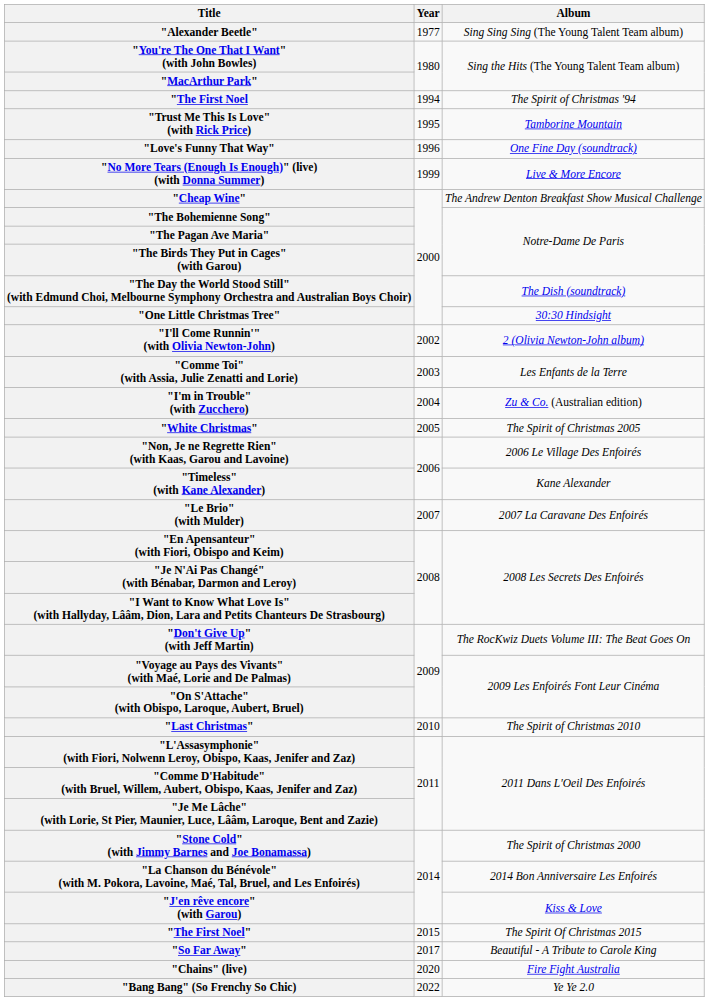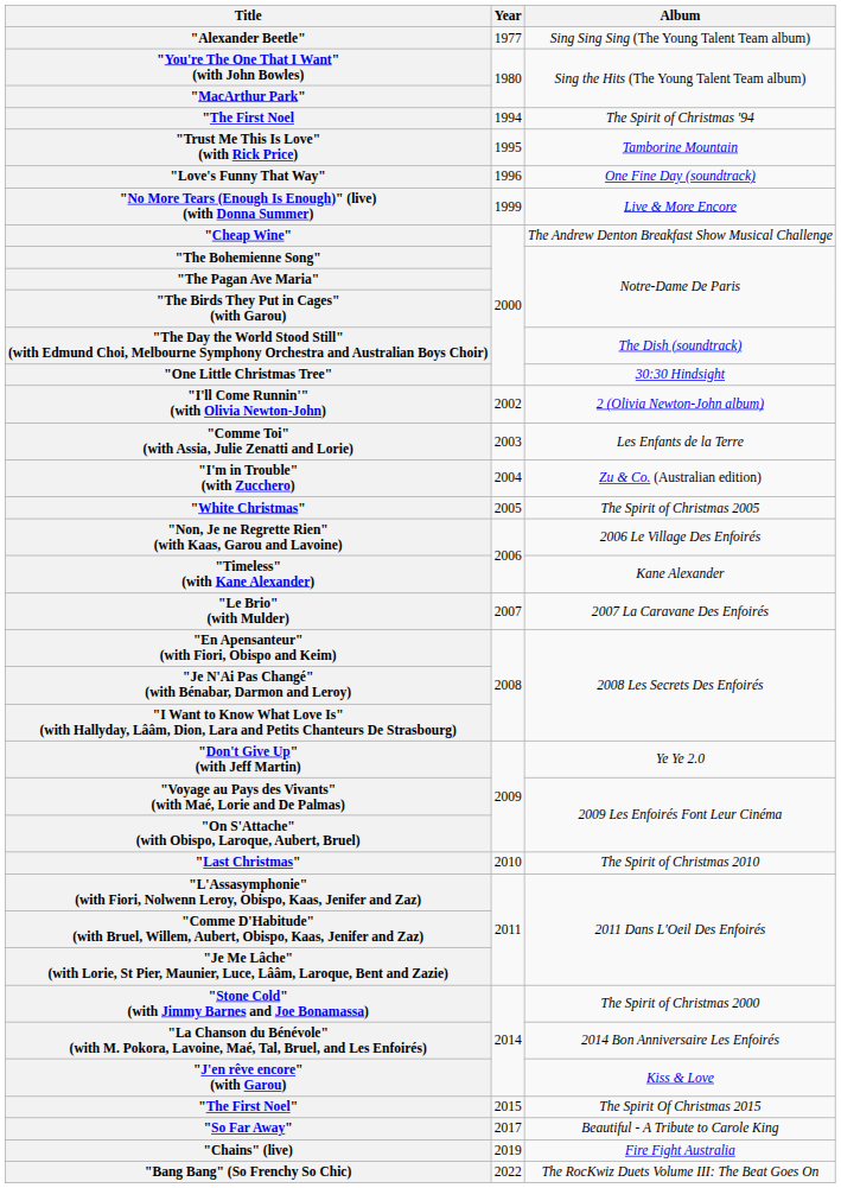 <table class="wikitable plainrowheaders" style="text-align:center;" border="1">
 <tr>
 <th scope="col">Title</th>
 <th scope="col">Year</th>
 <th scope="col">Album</th>
 </tr>
 <tr>
 <th scope="row">"Alexander Beetle"</th>
 <td>1977</td>
 <td><em>Sing Sing Sing</em> (The Young Talent Team album)</td>
 </tr>
 <tr>
 <th scope="row">"<a href='#'>You're The One That I Want</a>" <br> (with John Bowles)</th>
 <td rowspan=2>1980</td>
 <td rowspan=2><em>Sing the Hits</em> (The Young Talent Team album)</td>
 </tr>
 <tr>
 <th scope="row">"<a href='#'>MacArthur Park</a>"</th>
 </tr>
 <tr>
 <th scope="row">"<a href='#'>The First Noel</a></th>
 <td>1994</td>
 <td><em>The Spirit of Christmas '94</em></td>
 </tr>
 <tr>
 <th scope="row">"Trust Me This Is Love" <br> (with <a href='#'>Rick Price</a>)</th>
 <td>1995</td>
 <td><em><a href='#'>Tamborine Mountain</a></em></td>
 </tr>
 <tr>
 <th scope="row">"Love's Funny That Way"</th>
 <td>1996</td>
 <td><em><a href='#'>One Fine Day (soundtrack)</a></em></td>
 </tr>
 <tr>
 <th scope="row">"<a href='#'>No More Tears (Enough Is Enough)</a>" (live) <br> (with <a href='#'>Donna Summer</a>)</th>
 <td>1999</td>
 <td><em><a href='#'>Live & More Encore</a></em></td>
 </tr>
 <tr>
 <th scope="row">"<a href='#'>Cheap Wine</a>"</th>
 <td rowspan=6>2000</td>
 <td><em>The Andrew Denton Breakfast Show Musical Challenge</em></td>
 </tr>
 <tr>
 <th scope="row">"The Bohemienne Song"</th>
 <td rowspan=3><em>Notre-Dame De Paris</em></td>
 </tr>
 <tr>
 <th scope="row">"The Pagan Ave Maria"</th>
 </tr>
 <tr>
 <th scope="row">"The Birds They Put in Cages" <br> (with Garou)</th>
 </tr>
 <tr>
 <th scope="row">"The Day the World Stood Still" <br> (with Edmund Choi, Melbourne Symphony Orchestra and Australian Boys Choir)</th>
 <td><em><a href='#'>The Dish (soundtrack)</a></em></td>
 </tr>
 <tr>
 <th scope="row">"One Little Christmas Tree"</th>
 <td><em><a href='#'>30:30 Hindsight</a></em></td>
 </tr>
 <tr>
 <th scope="row">"I'll Come Runnin'" <br> (with <a href='#'>Olivia Newton-John</a>)</th>
 <td>2002</td>
 <td><em><a href='#'>2 (Olivia Newton-John album)</a></em></td>
 </tr>
 <tr>
 <th scope="row">"Comme Toi" <br> (with Assia, Julie Zenatti and Lorie)</th>
 <td>2003</td>
 <td><em>Les Enfants de la Terre</em></td>
 </tr>
 <tr>
 <th scope="row">"I'm in Trouble" <br> (with <a href='#'>Zucchero</a>)</th>
 <td>2004</td>
 <td><em><a href='#'>Zu & Co.</a></em> (Australian edition)</td>
 </tr>
 <tr>
 <th scope="row">"<a href='#'>White Christmas</a>"</th>
 <td>2005</td>
 <td><em>The Spirit of Christmas 2005</em></td>
 </tr>
 <tr>
 <th scope="row">"Non, Je ne Regrette Rien" <br> (with Kaas, Garou and Lavoine)</th>
 <td rowspan=2>2006</td>
 <td><em>2006 Le Village Des Enfoirés</em></td>
 </tr>
 <tr>
 <th scope="row">"Timeless" <br> (with <a href='#'>Kane Alexander</a>)</th>
 <td><em>Kane Alexander</em></td>
 </tr>
 <tr>
 <th scope="row">"Le Brio" <br> (with Mulder)</th>
 <td>2007</td>
 <td><em>2007 La Caravane Des Enfoirés</em></td>
 </tr>
 <tr>
 <th scope="row">"En Apensanteur" <br> (with Fiori, Obispo and Keim)</th>
 <td rowspan=3>2008</td>
 <td rowspan=3><em>2008 Les Secrets Des Enfoirés</em></td>
 </tr>
 <tr>
 <th scope="row">"Je N'Ai Pas Changé" <br> (with Bénabar, Darmon and Leroy)</th>
 </tr>
 <tr>
 <th scope="row">"I Want to Know What Love Is" <br> (with Hallyday, Lââm, Dion, Lara and Petits Chanteurs De Strasbourg)</th>
 </tr>
 <tr>
 <th scope="row">"<a href='#'>Don't Give Up</a>" <br> (with Jeff Martin)</th>
 <td rowspan=3>2009</td>
-<td><em>The RocKwiz Duets Volume III: The Beat Goes On</em></td>
+<td><em>Ye Ye 2.0</em></td>
 </tr>
 <tr>
 <th scope="row">"Voyage au Pays des Vivants" <br> (with Maé, Lorie and De Palmas)</th>
 <td rowspan=2><em>2009 Les Enfoirés Font Leur Cinéma</em></td>
 </tr>
 <tr>
 <th scope="row">"On S'Attache" <br> (with Obispo, Laroque, Aubert, Bruel)</th>
 </tr>
 <tr>
 <th scope="row">"<a href='#'>Last Christmas</a>"</th>
 <td>2010</td>
 <td><em>The Spirit of Christmas 2010</em></td>
 </tr>
 <tr>
 <th scope="row">"L'Assasymphonie" <br> (with Fiori, Nolwenn Leroy, Obispo, Kaas, Jenifer and Zaz)</th>
 <td rowspan=3>2011</td>
 <td rowspan=3><em>2011 Dans L'Oeil Des Enfoirés</em></td>
 </tr>
 <tr>
 <th scope="row">"Comme D'Habitude" <br> (with Bruel, Willem, Aubert, Obispo, Kaas, Jenifer and Zaz)</th>
 </tr>
 <tr>
 <th scope="row">"Je Me Lâche" <br> (with Lorie, St Pier, Maunier, Luce, Lââm, Laroque, Bent and Zazie)</th>
 </tr>
 <tr>
 <th scope="row">"<a href='#'>Stone Cold</a>" <br> (with <a href='#'>Jimmy Barnes</a> and <a href='#'>Joe Bonamassa</a>)</th>
 <td rowspan=3>2014</td>
 <td><em>The Spirit of Christmas 2000</em></td>
 </tr>
 <tr>
 <th scope="row">"La Chanson du Bénévole" <br> (with M. Pokora, Lavoine, Maé, Tal, Bruel, and Les Enfoirés)</th>
 <td><em>2014 Bon Anniversaire Les Enfoirés</em></td>
 </tr>
 <tr>
 <th scope="row">"<a href='#'>J'en rêve encore</a>" <br> (with <a href='#'>Garou</a>)</th>
 <td><em><a href='#'>Kiss & Love</a></em></td>
 </tr>
 <tr>
 <th scope="row">"<a href='#'>The First Noel</a>"</th>
 <td>2015</td>
 <td><em>The Spirit Of Christmas 2015 </em></td>
 </tr>
 <tr>
 <th scope="row">"<a href='#'>So Far Away</a>"</th>
 <td>2017</td>
 <td><em>Beautiful - A Tribute to Carole King</em></td>
 </tr>
 <tr>
 <th scope="row">"Chains" (live)</th>
-<td>2020</td>
+<td>2019</td>
 <td><em><a href='#'>Fire Fight Australia</a></em></td>
 </tr>
 <tr>
 <th scope="row">"Bang Bang" (So Frenchy So Chic)</th>
 <td>2022</td>
-<td><em>Ye Ye 2.0</em></td>
+<td><em>The RocKwiz Duets Volume III: The Beat Goes On</em></td>
 </tr>
 </table>
